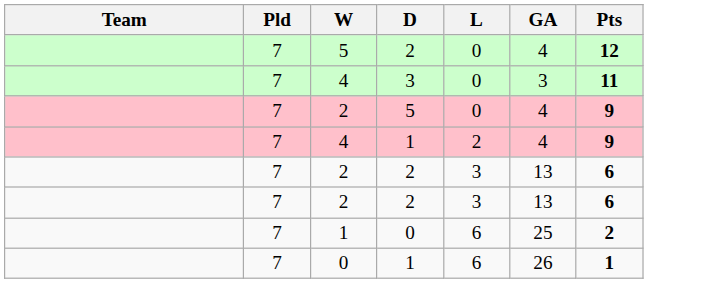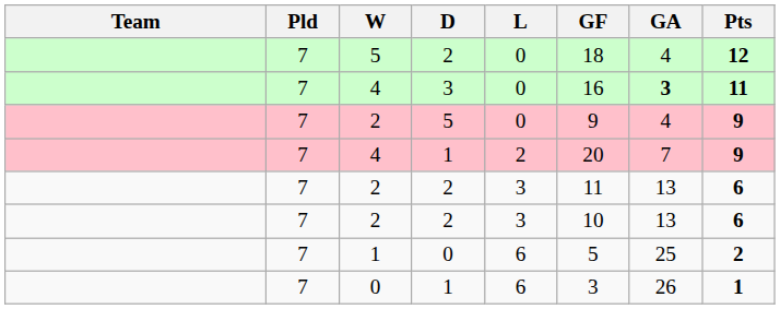 <table class="wikitable" style="text-align:center">
 <tr>
 <th style="width:12em">Team</th>
 <th style="width:3em">Pld</th>
 <th style="width:3em">W</th>
 <th style="width:3em">D</th>
 <th style="width:3em">L</th>
+<th style="width:3em">GF</th>
 <th style="width:3em">GA</th>
 <th style="width:3em">Pts</th>
 </tr>
 <tr style="background:#ccffcc;">
 <td align=left></td>
 <td>7</td>
 <td>5</td>
 <td>2</td>
 <td>0</td>
+<td>18</td>
 <td>4</td>
 <td><strong>12</strong></td>
 </tr>
 <tr style="background:#ccffcc;">
 <td align=left></td>
 <td>7</td>
 <td>4</td>
 <td>3</td>
 <td>0</td>
-<td>3</td>
+<td>16</td>
+<td><strong>3</strong></td>
 <td><strong>11</strong></td>
 </tr>
 <tr style="background:pink;">
 <td align=left></td>
 <td>7</td>
 <td>2</td>
 <td>5</td>
 <td>0</td>
+<td>9</td>
 <td>4</td>
 <td><strong>9</strong></td>
 </tr>
 <tr style="background:pink;">
 <td align=left></td>
 <td>7</td>
 <td>4</td>
 <td>1</td>
 <td>2</td>
-<td>4</td>
+<td>20</td>
+<td>7</td>
 <td><strong>9</strong></td>
 </tr>
 <tr>
 <td align=left></td>
 <td>7</td>
 <td>2</td>
 <td>2</td>
 <td>3</td>
+<td>11</td>
 <td>13</td>
 <td><strong>6</strong></td>
 </tr>
 <tr>
 <td align=left></td>
 <td>7</td>
 <td>2</td>
 <td>2</td>
 <td>3</td>
+<td>10</td>
 <td>13</td>
 <td><strong>6</strong></td>
 </tr>
 <tr>
 <td align=left></td>
 <td>7</td>
 <td>1</td>
 <td>0</td>
 <td>6</td>
+<td>5</td>
 <td>25</td>
 <td><strong>2</strong></td>
 </tr>
 <tr>
 <td align=left></td>
 <td>7</td>
 <td>0</td>
 <td>1</td>
 <td>6</td>
+<td>3</td>
 <td>26</td>
 <td><strong>1</strong></td>
 </tr>
 </table>
